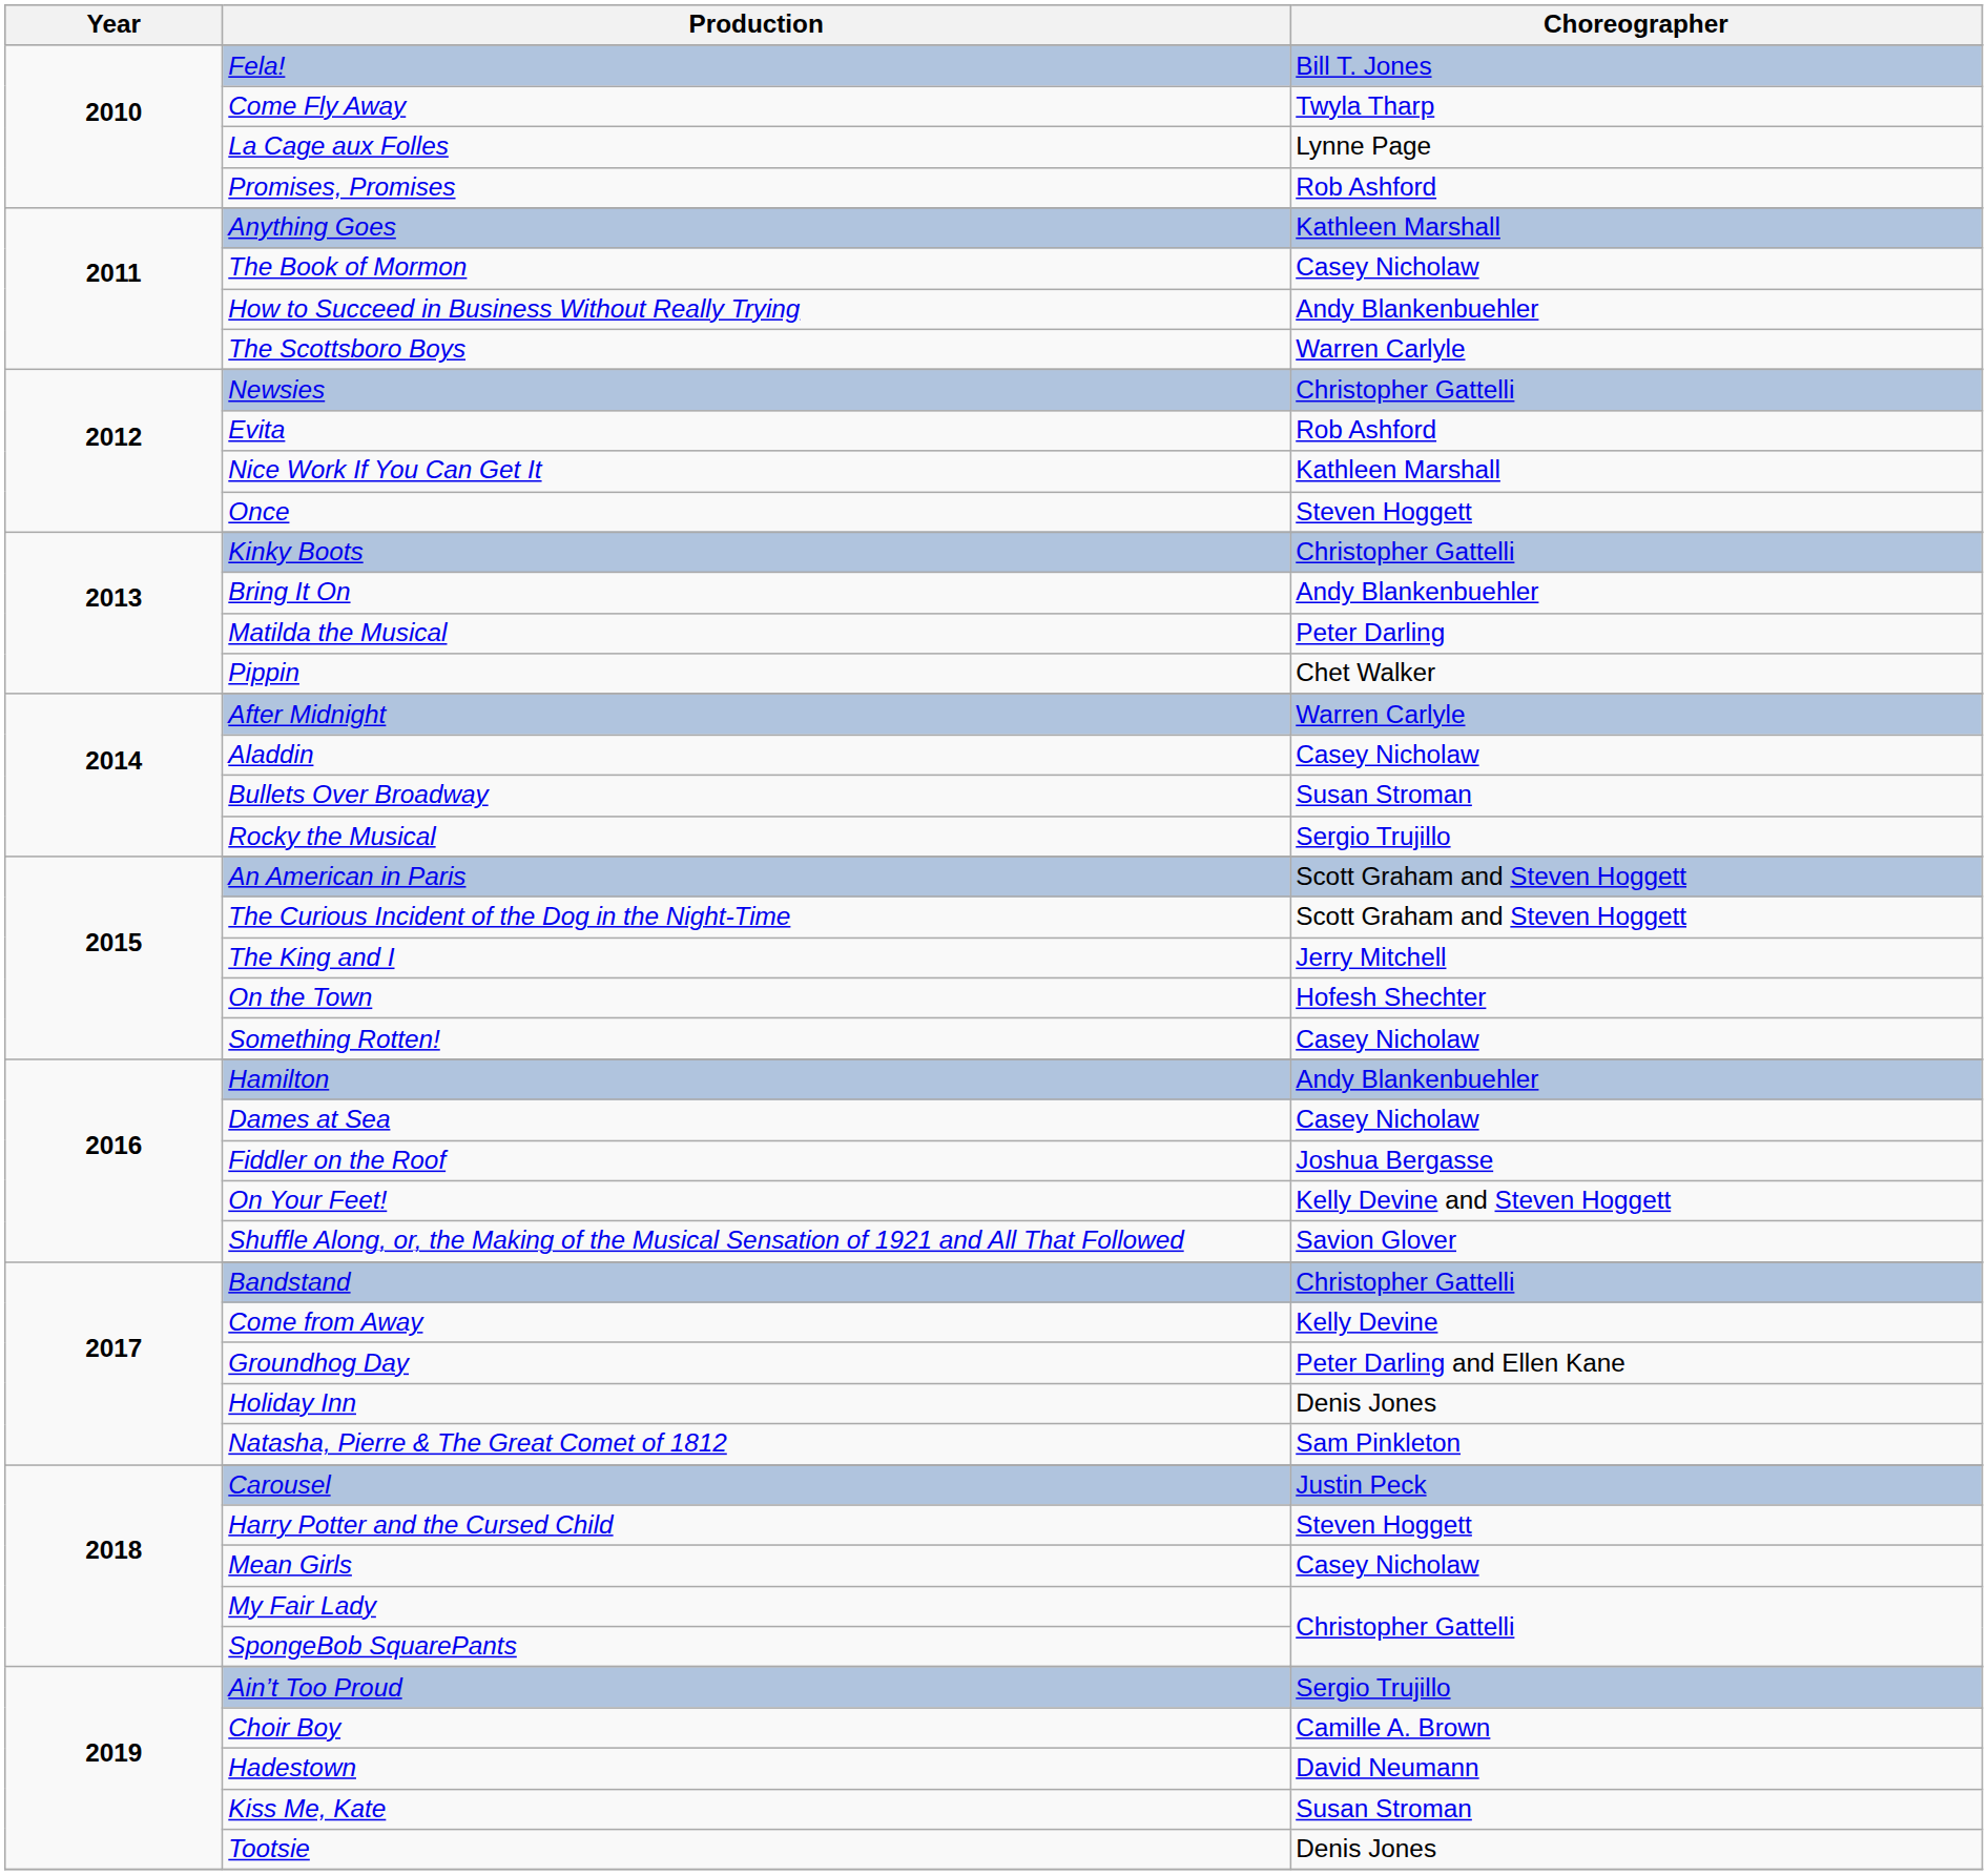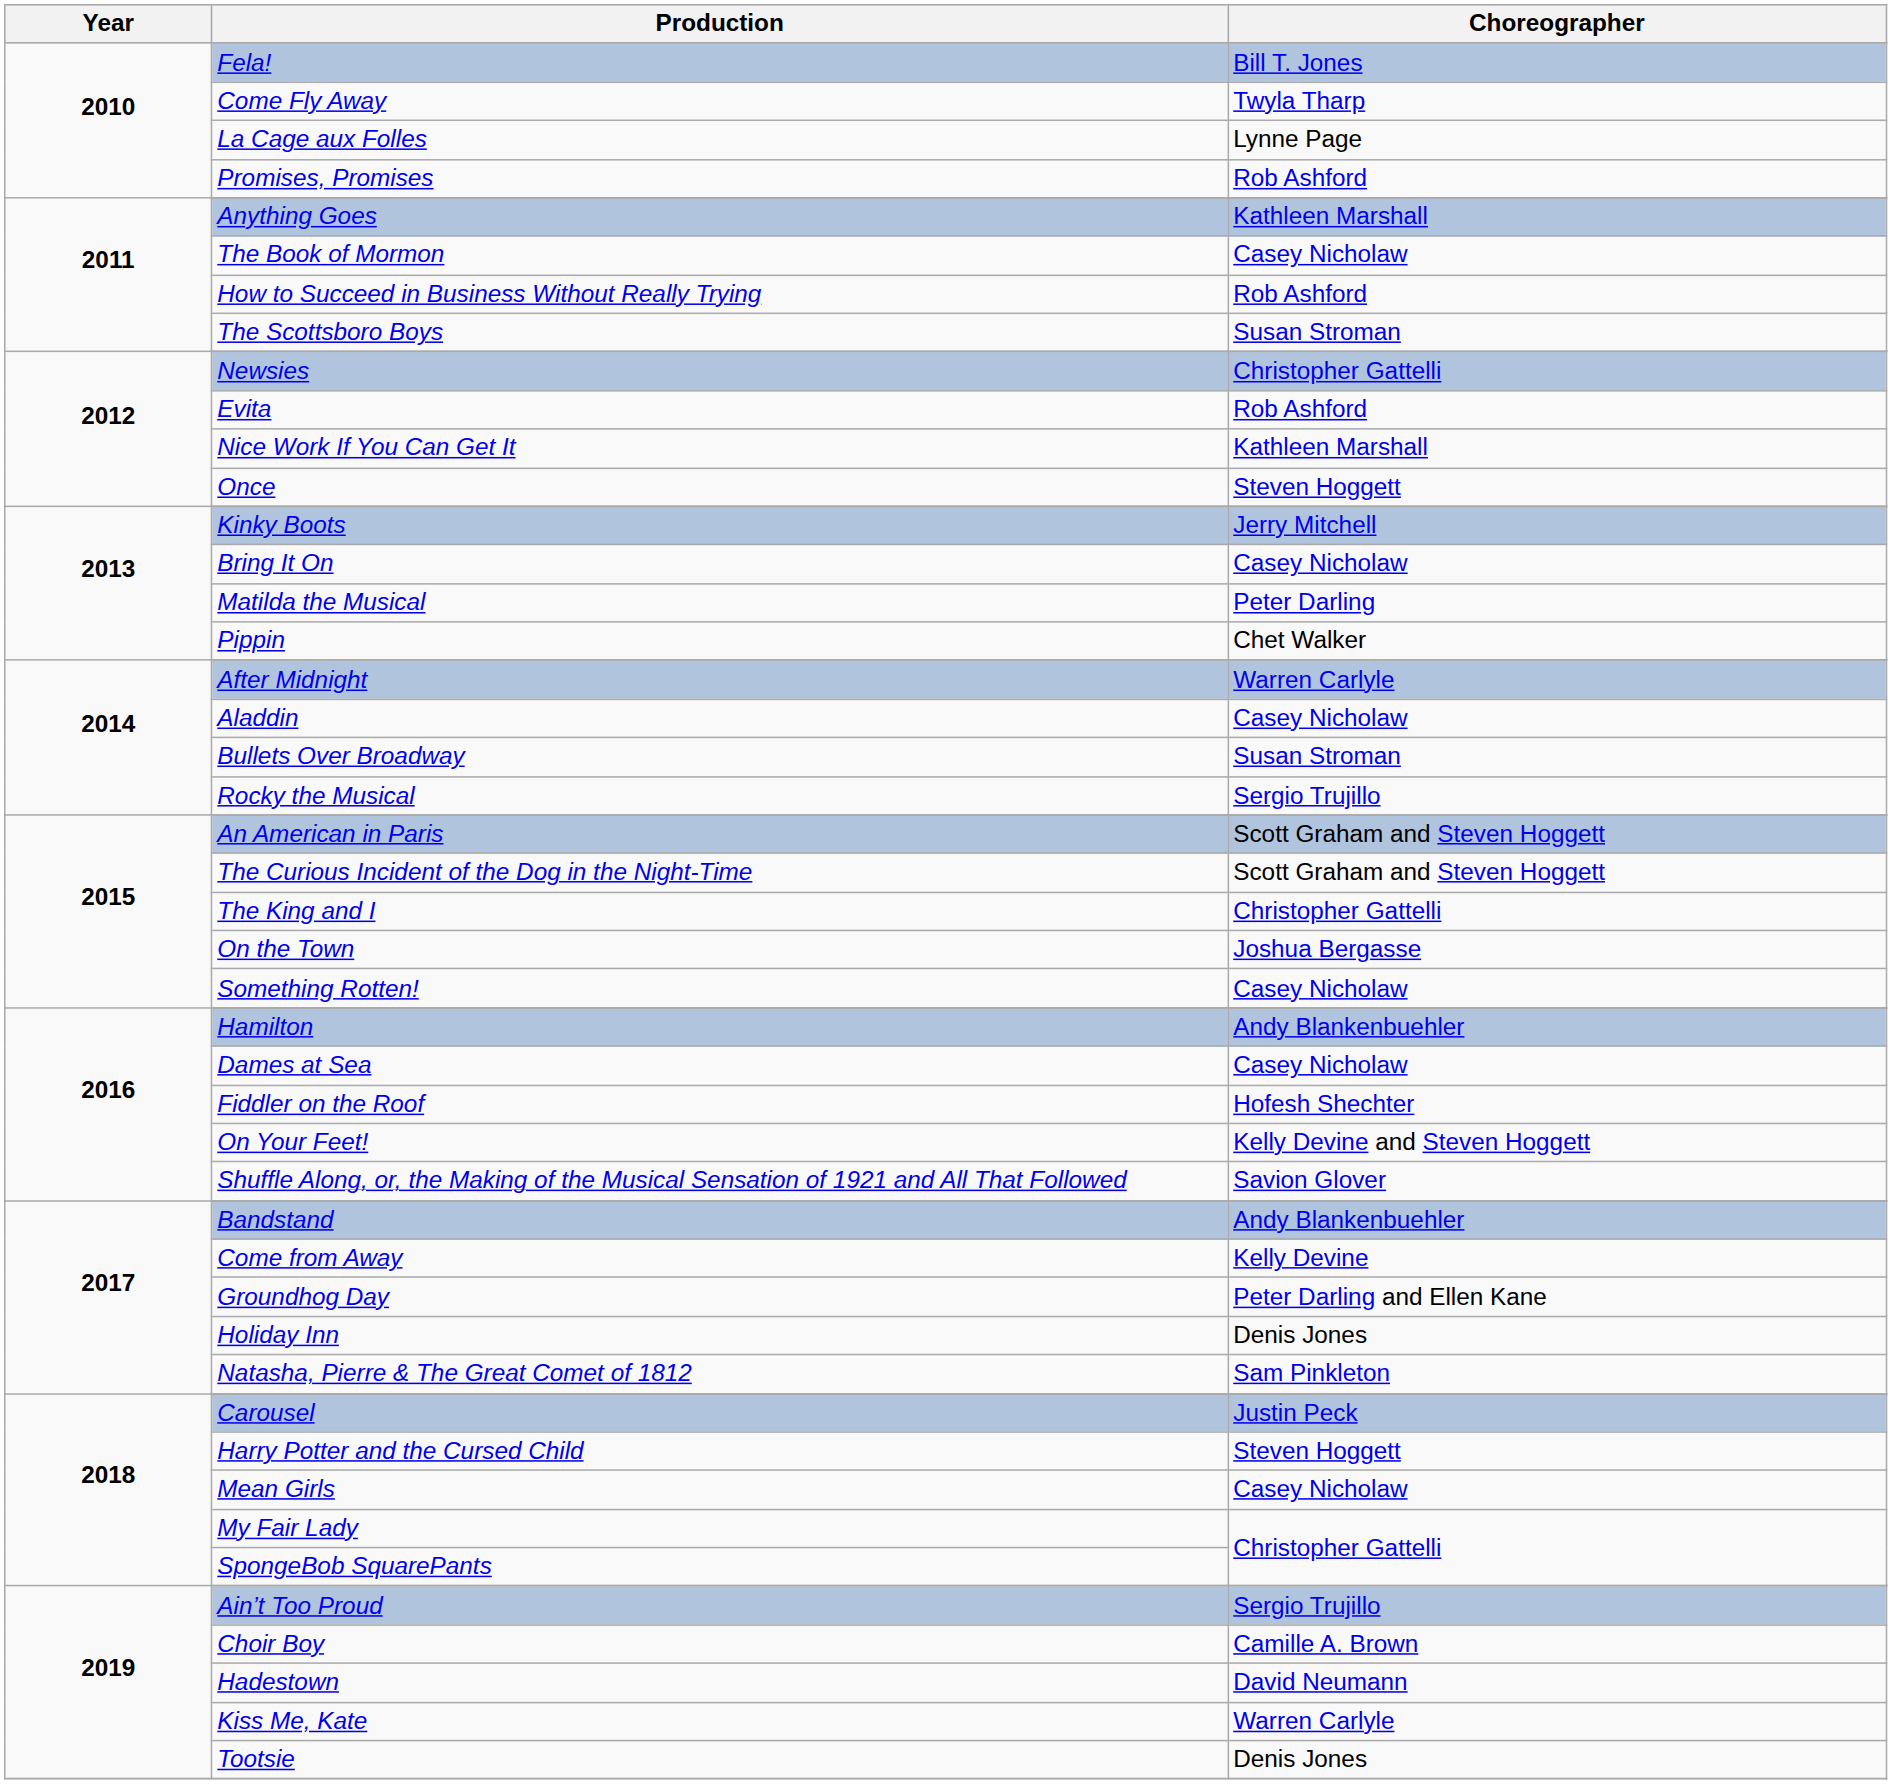 <table class="wikitable" style="width:98%;">
 <tr style="background:#bebebe;">
 <th style="width:11%;">Year</th>
 <th style="width:54%;">Production</th>
 <th style="width:35%;">Choreographer</th>
 </tr>
 <tr>
 <td rowspan="5" align="center"><strong>2010</strong><br><br></td>
 </tr>
 <tr style="background:#B0C4DE">
 <td><em><a href='#'>Fela!</a></em></td>
 <td><a href='#'>Bill T. Jones</a></td>
 </tr>
 <tr>
 <td><em><a href='#'>Come Fly Away</a></em></td>
 <td><a href='#'>Twyla Tharp</a></td>
 </tr>
 <tr>
 <td><em><a href='#'>La Cage aux Folles</a></em></td>
 <td>Lynne Page</td>
 </tr>
 <tr>
 <td><em><a href='#'>Promises, Promises</a></em></td>
 <td><a href='#'>Rob Ashford</a></td>
 </tr>
 <tr>
 <td rowspan="5" align="center"><strong>2011</strong><br><br></td>
 </tr>
 <tr style="background:#B0C4DE">
 <td><em><a href='#'>Anything Goes</a></em></td>
 <td><a href='#'>Kathleen Marshall</a></td>
 </tr>
 <tr>
 <td><em><a href='#'>The Book of Mormon</a></em></td>
 <td><a href='#'>Casey Nicholaw</a></td>
 </tr>
 <tr>
 <td><em><a href='#'>How to Succeed in Business Without Really Trying</a></em></td>
-<td><a href='#'>Andy Blankenbuehler</a></td>
+<td><a href='#'>Rob Ashford</a></td>
 </tr>
 <tr>
 <td><em><a href='#'>The Scottsboro Boys</a></em></td>
-<td><a href='#'>Warren Carlyle</a></td>
+<td><a href='#'>Susan Stroman</a></td>
 </tr>
 <tr>
 <td rowspan="5" align="center"><strong>2012</strong><br><br></td>
 </tr>
 <tr style="background:#B0C4DE">
 <td><em><a href='#'>Newsies</a></em></td>
 <td><a href='#'>Christopher Gattelli</a></td>
 </tr>
 <tr>
 <td><em><a href='#'>Evita</a></em></td>
 <td><a href='#'>Rob Ashford</a></td>
 </tr>
 <tr>
 <td><em><a href='#'>Nice Work If You Can Get It</a></em></td>
 <td><a href='#'>Kathleen Marshall</a></td>
 </tr>
 <tr>
 <td><em><a href='#'>Once</a></em></td>
 <td><a href='#'>Steven Hoggett</a></td>
 </tr>
 <tr>
 <td rowspan="5" align="center"><strong>2013</strong><br><br></td>
 </tr>
 <tr style="background:#B0C4DE">
 <td><em><a href='#'>Kinky Boots</a></em></td>
-<td><a href='#'>Christopher Gattelli</a></td>
+<td><a href='#'>Jerry Mitchell</a></td>
 </tr>
 <tr>
 <td><em><a href='#'>Bring It On</a></em></td>
-<td><a href='#'>Andy Blankenbuehler</a></td>
+<td><a href='#'>Casey Nicholaw</a></td>
 </tr>
 <tr>
 <td><em><a href='#'>Matilda the Musical</a></em></td>
 <td><a href='#'>Peter Darling</a></td>
 </tr>
 <tr>
 <td><em><a href='#'>Pippin</a></em></td>
 <td>Chet Walker</td>
 </tr>
 <tr>
 <td rowspan="5" align="center"><strong>2014</strong><br><br></td>
 </tr>
 <tr style="background:#B0C4DE">
 <td><em><a href='#'>After Midnight</a></em></td>
 <td><a href='#'>Warren Carlyle</a></td>
 </tr>
 <tr>
 <td><em><a href='#'>Aladdin</a></em></td>
 <td><a href='#'>Casey Nicholaw</a></td>
 </tr>
 <tr>
 <td><em><a href='#'>Bullets Over Broadway</a></em></td>
 <td><a href='#'>Susan Stroman</a></td>
 </tr>
 <tr>
 <td><em><a href='#'>Rocky the Musical</a></em></td>
 <td><a href='#'>Sergio Trujillo</a></td>
 </tr>
 <tr>
 <td rowspan="6" align="center"><strong>2015</strong><br><br></td>
 </tr>
 <tr style="background:#B0C4DE">
 <td><em><a href='#'>An American in Paris</a></em></td>
 <td>Scott Graham and <a href='#'>Steven Hoggett</a></td>
 </tr>
 <tr>
 <td><em><a href='#'>The Curious Incident of the Dog in the Night-Time</a></em></td>
 <td>Scott Graham and <a href='#'>Steven Hoggett</a></td>
 </tr>
 <tr>
 <td><em><a href='#'>The King and I</a></em></td>
-<td><a href='#'>Jerry Mitchell</a></td>
+<td><a href='#'>Christopher Gattelli</a></td>
 </tr>
 <tr>
 <td><em><a href='#'>On the Town</a></em></td>
-<td><a href='#'>Hofesh Shechter</a></td>
+<td><a href='#'>Joshua Bergasse</a></td>
 </tr>
 <tr>
 <td><em><a href='#'>Something Rotten!</a></em></td>
 <td><a href='#'>Casey Nicholaw</a></td>
 </tr>
 <tr>
 <td rowspan="6" align="center"><strong>2016</strong><br><br></td>
 </tr>
 <tr style="background:#B0C4DE">
 <td><em><a href='#'>Hamilton</a></em></td>
 <td><a href='#'>Andy Blankenbuehler</a></td>
 </tr>
 <tr>
 <td><em><a href='#'>Dames at Sea</a></em></td>
 <td><a href='#'>Casey Nicholaw</a></td>
 </tr>
 <tr>
 <td><em><a href='#'>Fiddler on the Roof</a></em></td>
-<td><a href='#'>Joshua Bergasse</a></td>
+<td><a href='#'>Hofesh Shechter</a></td>
 </tr>
 <tr>
 <td><em><a href='#'>On Your Feet!</a></em></td>
 <td><a href='#'>Kelly Devine</a> and <a href='#'>Steven Hoggett</a></td>
 </tr>
 <tr>
 <td><em><a href='#'>Shuffle Along, or, the Making of the Musical Sensation of 1921 and All That Followed</a></em></td>
 <td><a href='#'>Savion Glover</a></td>
 </tr>
 <tr>
 <td rowspan="6" align="center"><strong>2017</strong><br><br></td>
 </tr>
 <tr style="background:#B0C4DE">
 <td><a href='#'><em>Bandstand</em></a></td>
-<td><a href='#'>Christopher Gattelli</a></td>
+<td><a href='#'>Andy Blankenbuehler</a></td>
 </tr>
 <tr>
 <td><em><a href='#'>Come from Away</a></em></td>
 <td><a href='#'>Kelly Devine</a></td>
 </tr>
 <tr>
 <td><a href='#'><em>Groundhog Day</em></a></td>
 <td><a href='#'>Peter Darling</a> and Ellen Kane</td>
 </tr>
 <tr>
 <td><a href='#'><em>Holiday Inn</em></a></td>
 <td>Denis Jones</td>
 </tr>
 <tr>
 <td><em><a href='#'>Natasha, Pierre & The Great Comet of 1812</a></em></td>
 <td><a href='#'>Sam Pinkleton</a></td>
 </tr>
 <tr>
 <td rowspan="6" align="center"><strong>2018</strong><br><br></td>
 </tr>
 <tr style="background:#B0C4DE">
 <td><em><a href='#'>Carousel</a></em></td>
 <td><a href='#'>Justin Peck</a></td>
 </tr>
 <tr>
 <td><em><a href='#'>Harry Potter and the Cursed Child</a></em></td>
 <td><a href='#'>Steven Hoggett</a></td>
 </tr>
 <tr>
 <td><em><a href='#'>Mean Girls</a></em></td>
 <td><a href='#'>Casey Nicholaw</a></td>
 </tr>
 <tr>
 <td><em><a href='#'>My Fair Lady</a></em></td>
 <td rowspan="2"><a href='#'>Christopher Gattelli</a></td>
 </tr>
 <tr>
 <td><em><a href='#'>SpongeBob SquarePants</a></em></td>
 </tr>
 <tr>
 <td rowspan="6" align="center"><strong>2019</strong><br><br></td>
 </tr>
 <tr style="background:#B0C4DE">
 <td><a href='#'><em>Ain’t Too Proud</em></a></td>
 <td><a href='#'>Sergio Trujillo</a></td>
 </tr>
 <tr>
 <td><em><a href='#'>Choir Boy</a></em></td>
 <td><a href='#'>Camille A. Brown</a></td>
 </tr>
 <tr>
 <td><a href='#'><em>Hadestown</em></a></td>
 <td><a href='#'>David Neumann</a></td>
 </tr>
 <tr>
 <td><em><a href='#'>Kiss Me, Kate</a></em></td>
-<td><a href='#'>Susan Stroman</a></td>
+<td><a href='#'>Warren Carlyle</a></td>
 </tr>
 <tr>
 <td><a href='#'><em>Tootsie</em></a></td>
 <td>Denis Jones</td>
 </tr>
 <tr>
 </tr>
 </table>
